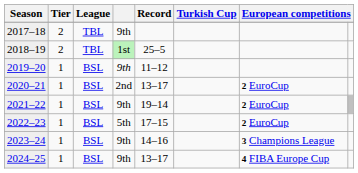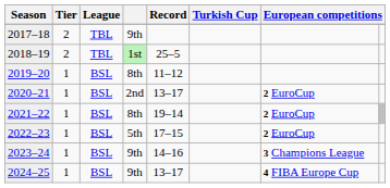 <table class="wikitable" style="font-size:85%">
 <tr>
 <th>Season</th>
 <th>Tier</th>
 <th>League</th>
 <th></th>
 <th>Record</th>
 <th><a href='#'>Turkish Cup</a></th>
 <th colspan=3><a href='#'>European competitions</a></th>
 </tr>
 <tr>
 </tr>
 <tr>
 <td style="background:#efefef;">2017–18</td>
 <td align="center">2</td>
 <td align="center"><a href='#'>TBL</a></td>
 <td align="center">9th</td>
 <td align="center"></td>
 <td></td>
 <td></td>
 <td></td>
 </tr>
 <tr>
 <td style="background:#efefef;">2018–19</td>
 <td align="center">2</td>
 <td align="center"><a href='#'>TBL</a></td>
 <td align="center" bgcolor=#BBF3BB>1st</td>
 <td align="center">25–5</td>
 <td></td>
 <td></td>
 <td></td>
 </tr>
 <tr>
 <td style="background:#efefef;"><a href='#'>2019–20</a></td>
 <td align="center">1</td>
 <td align="center"><a href='#'>BSL</a></td>
-<td align="center"><em>9th</em></td>
+<td align="center">8th</td>
 <td align="center">11–12</td>
 <td></td>
 <td></td>
 <td></td>
 </tr>
 <tr>
 <td style="background:#efefef;"><a href='#'>2020–21</a></td>
 <td align="center">1</td>
 <td align="center"><a href='#'>BSL</a></td>
 <td align="center">2nd</td>
 <td align="center">13–17</td>
 <td></td>
 <td align=left><small><strong>2</strong></small> <a href='#'>EuroCup</a></td>
 <td align=center></td>
 </tr>
 <tr>
 <td style="background:#efefef;"><a href='#'>2021–22</a></td>
 <td align="center">1</td>
 <td align="center"><a href='#'>BSL</a></td>
-<td align="center">9th</td>
+<td align="center">8th</td>
 <td align="center">19–14</td>
 <td></td>
 <td align=left><small><strong>2</strong></small> <a href='#'>EuroCup</a></td>
 <td bgcolor=silver align=center></td>
 </tr>
 <tr>
 <td style="background:#efefef;"><a href='#'>2022–23</a></td>
 <td align="center">1</td>
 <td align="center"><a href='#'>BSL</a></td>
 <td align="center">5th</td>
 <td align="center">17–15</td>
 <td></td>
 <td align=left><small><strong>2</strong></small> <a href='#'>EuroCup</a></td>
 <td align=center></td>
 </tr>
 <tr>
 <td style="background:#efefef;"><a href='#'>2023–24</a></td>
 <td align="center">1</td>
 <td align="center"><a href='#'>BSL</a></td>
 <td align="center">9th</td>
 <td align="center">14–16</td>
 <td></td>
 <td align=left><small><strong>3</strong></small> <a href='#'>Champions League</a></td>
 <td align=center></td>
 </tr>
 <tr>
 <td style="background:#efefef;"><a href='#'>2024–25</a></td>
 <td align="center">1</td>
 <td align="center"><a href='#'>BSL</a></td>
 <td align="center">9th</td>
 <td align="center">13–17</td>
 <td></td>
 <td align=left><small><strong>4</strong></small> <a href='#'>FIBA Europe Cup</a></td>
 <td align=center></td>
 </tr>
 </table>
